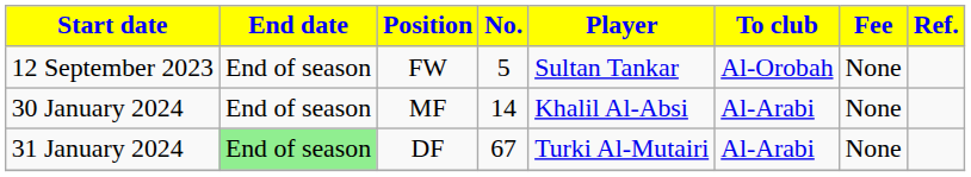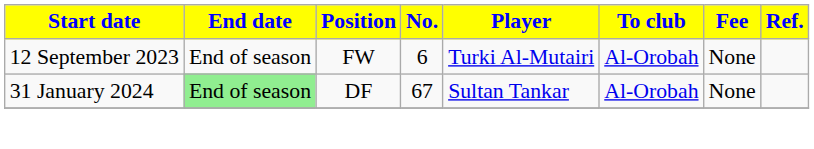 <table class="wikitable sortable">
 <tr>
 <th style="background:yellow; color:blue;"><strong>Start date</strong></th>
 <th style="background:yellow; color:blue;"><strong>End date</strong></th>
 <th style="background:yellow; color:blue;"><strong>Position</strong></th>
 <th style="background:yellow; color:blue;"><strong>No.</strong></th>
 <th style="background:yellow; color:blue;"><strong>Player</strong></th>
 <th style="background:yellow; color:blue;"><strong>To club</strong></th>
 <th style="background:yellow; color:blue;"><strong>Fee</strong></th>
 <th style="background:yellow; color:blue;"><strong>Ref.</strong></th>
 </tr>
 <tr>
 <td>12 September 2023</td>
 <td>End of season</td>
 <td style="text-align:center;">FW</td>
-<td style="text-align:center;">5</td>
-<td style="text-align:left;"> <a href='#'>Sultan Tankar</a></td>
+<td style="text-align:center;">6</td>
+<td style="text-align:left;"> <a href='#'>Turki Al-Mutairi</a></td>
 <td style="text-align:left;"> <a href='#'>Al-Orobah</a></td>
-<td>None</td>
-<td></td>
-</tr>
-<tr>
-<td>30 January 2024</td>
-<td>End of season</td>
-<td style="text-align:center;">MF</td>
-<td style="text-align:center;">14</td>
-<td style="text-align:left;"> <a href='#'>Khalil Al-Absi</a></td>
-<td style="text-align:left;"> <a href='#'>Al-Arabi</a></td>
 <td>None</td>
 <td></td>
 </tr>
 <tr>
 <td>31 January 2024</td>
 <td style="background: lightgreen;">End of season</td>
 <td style="text-align:center;">DF</td>
 <td style="text-align:center;">67</td>
-<td style="text-align:left;"> <a href='#'>Turki Al-Mutairi</a></td>
-<td style="text-align:left;"> <a href='#'>Al-Arabi</a></td>
+<td style="text-align:left;"> <a href='#'>Sultan Tankar</a></td>
+<td style="text-align:left;"> <a href='#'>Al-Orobah</a></td>
 <td>None</td>
 <td></td>
 </tr>
 <tr>
 </tr>
 </table>
